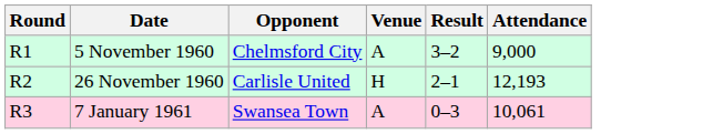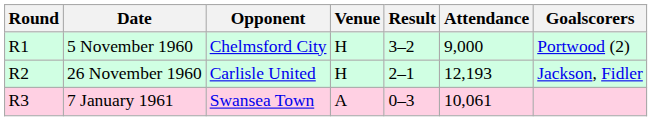 <table class="wikitable">
 <tr>
 <th>Round</th>
 <th>Date</th>
 <th>Opponent</th>
 <th>Venue</th>
 <th>Result</th>
 <th>Attendance</th>
+<th>Goalscorers</th>
 </tr>
 <tr style="background-color: #d0ffe3;">
 <td>R1</td>
 <td>5 November 1960</td>
 <td><a href='#'>Chelmsford City</a></td>
-<td>A</td>
+<td>H</td>
 <td>3–2</td>
 <td>9,000</td>
+<td><a href='#'>Portwood</a> (2)</td>
 </tr>
 <tr style="background-color: #d0ffe3;">
 <td>R2</td>
 <td>26 November 1960</td>
 <td><a href='#'>Carlisle United</a></td>
 <td>H</td>
 <td>2–1</td>
 <td>12,193</td>
+<td><a href='#'>Jackson</a>, <a href='#'>Fidler</a></td>
 </tr>
 <tr style="background-color: #ffd0e3;">
 <td>R3</td>
 <td>7 January 1961</td>
 <td><a href='#'>Swansea Town</a></td>
 <td>A</td>
 <td>0–3</td>
 <td>10,061</td>
+<td></td>
 </tr>
 </table>
